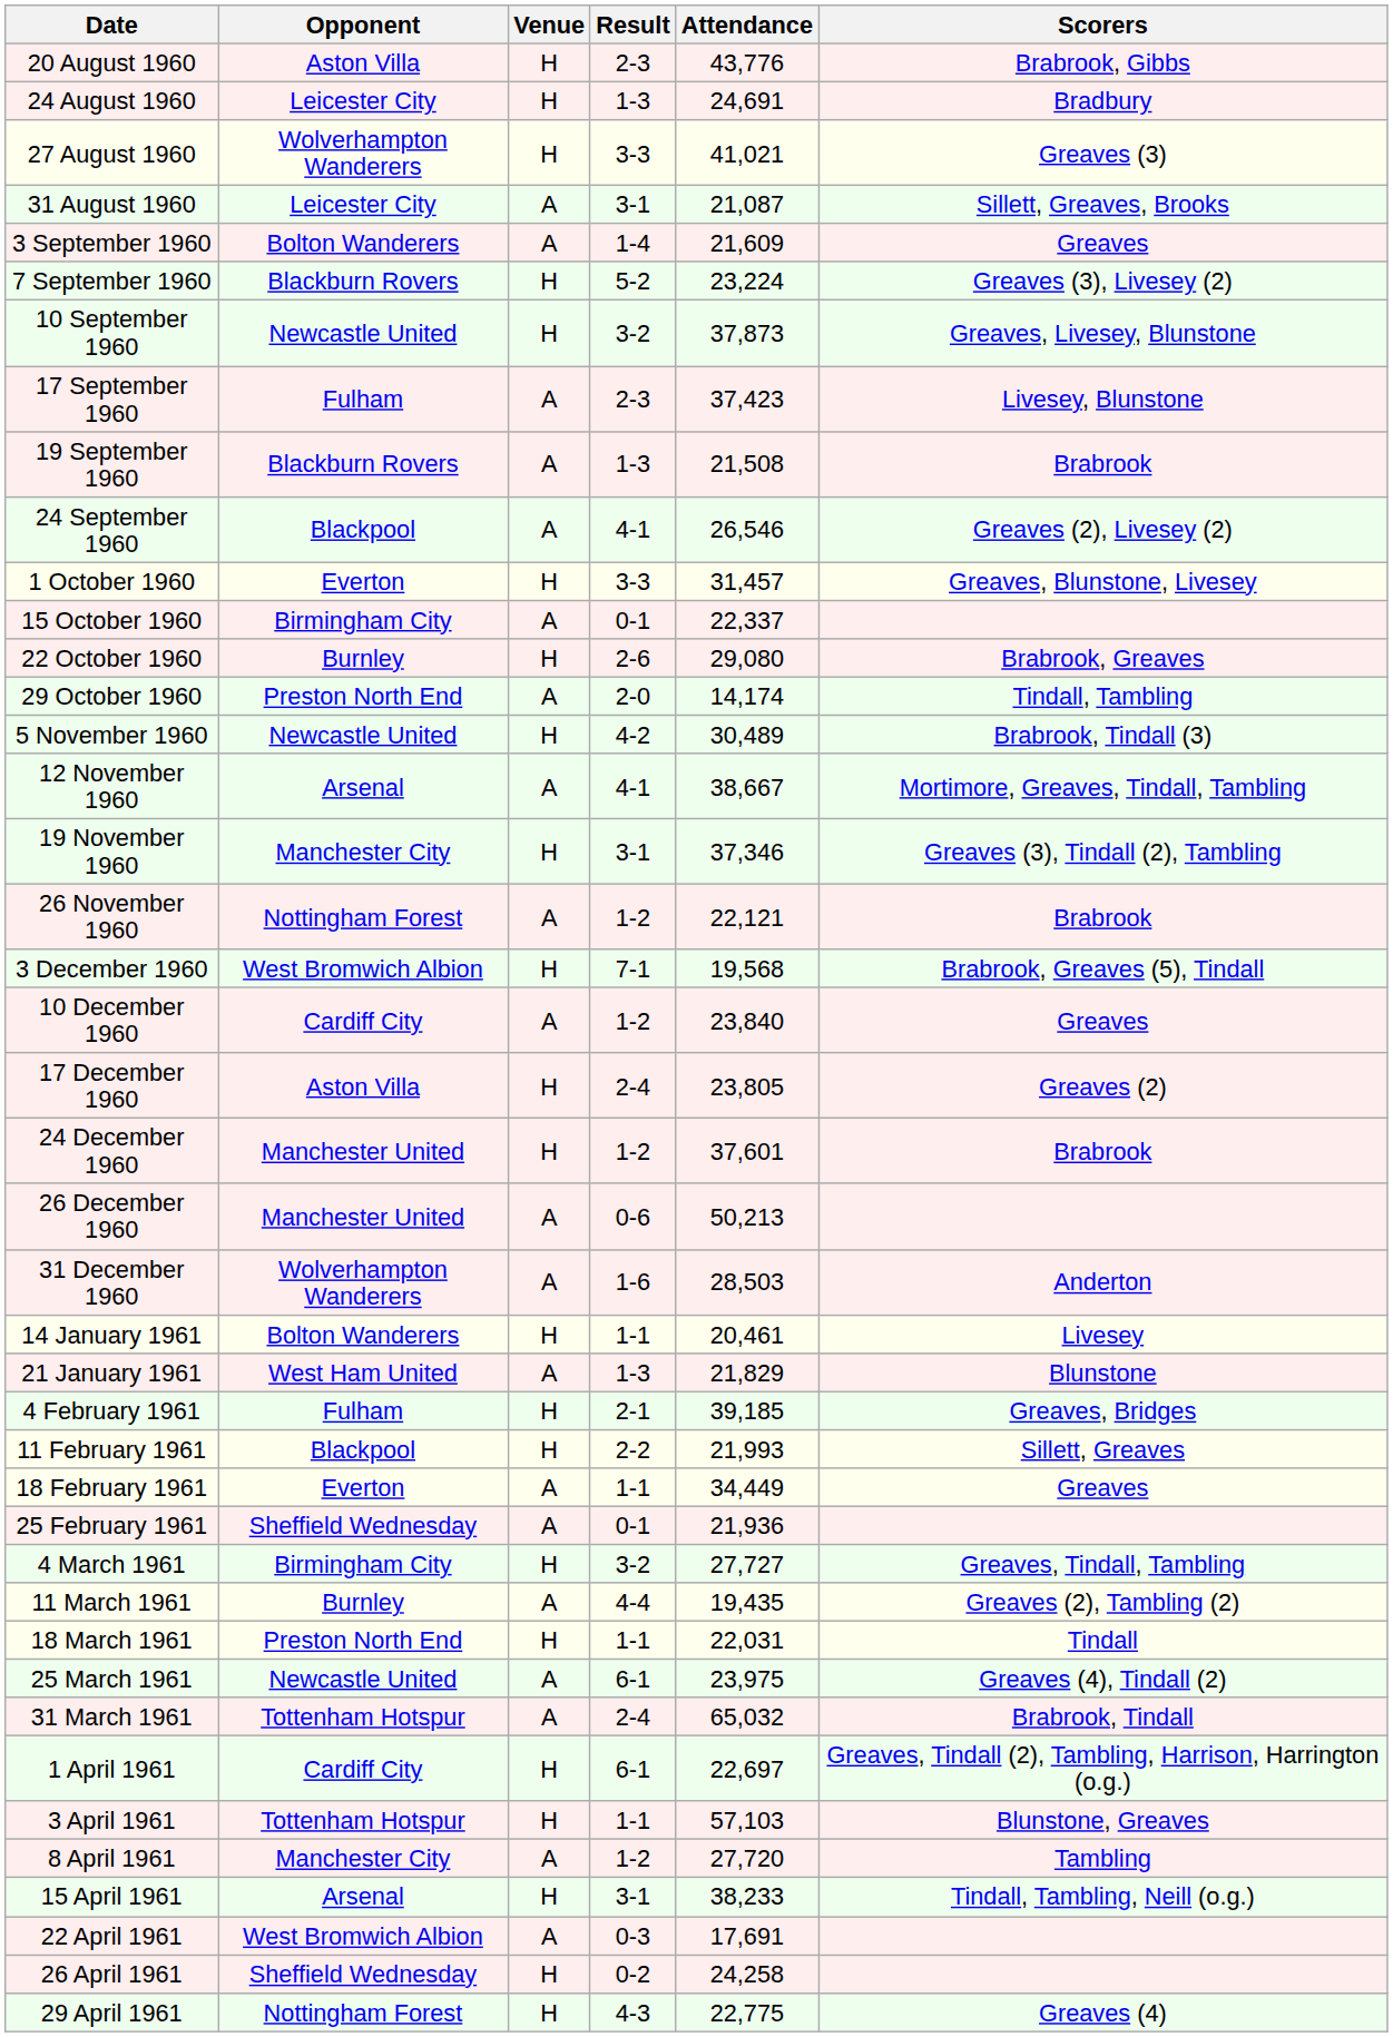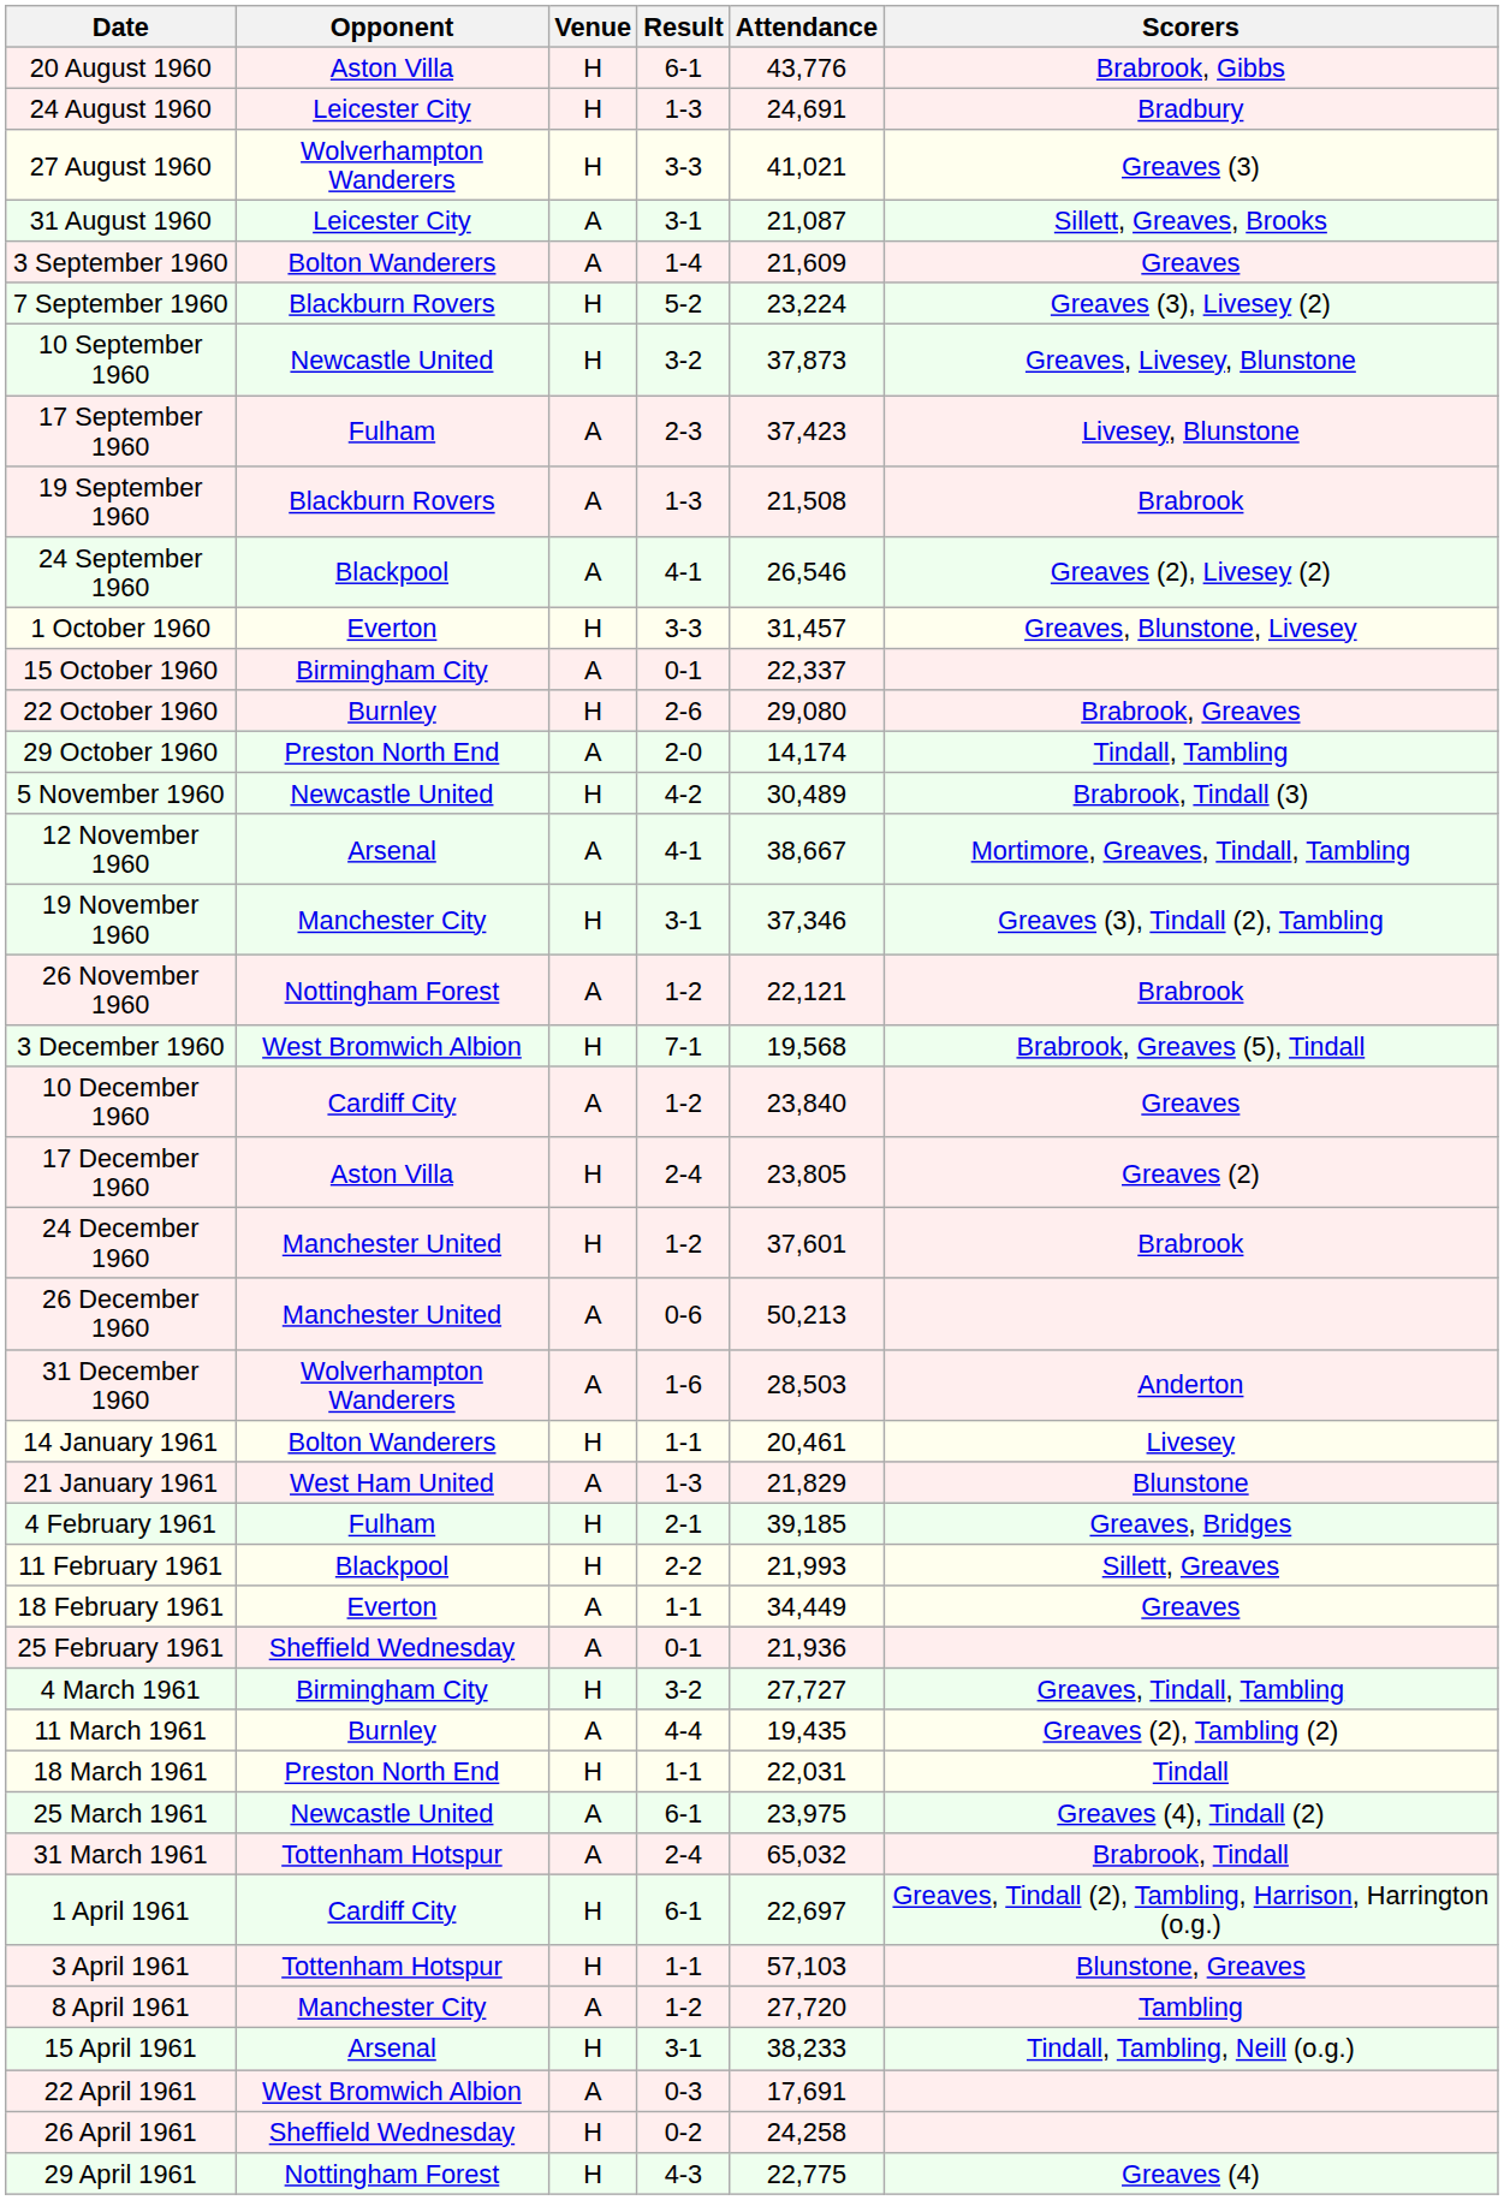 <table class="wikitable sortable" style="font-size:95%; text-align:center">
 <tr>
 <th>Date</th>
 <th>Opponent</th>
 <th>Venue</th>
 <th>Result</th>
 <th>Attendance</th>
 <th>Scorers</th>
 </tr>
 <tr bgcolor = "#FFEEEE">
 <td>20 August 1960</td>
 <td><a href='#'>Aston Villa</a></td>
 <td>H</td>
-<td>2-3</td>
+<td>6-1</td>
 <td>43,776</td>
 <td><a href='#'>Brabrook</a>, <a href='#'>Gibbs</a></td>
 </tr>
 <tr bgcolor = "#FFEEEE">
 <td>24 August 1960</td>
 <td><a href='#'>Leicester City</a></td>
 <td>H</td>
 <td>1-3</td>
 <td>24,691</td>
 <td><a href='#'>Bradbury</a></td>
 </tr>
 <tr bgcolor = "#FFFFEE">
 <td>27 August 1960</td>
 <td><a href='#'>Wolverhampton Wanderers</a></td>
 <td>H</td>
 <td>3-3</td>
 <td>41,021</td>
 <td><a href='#'>Greaves</a> (3)</td>
 </tr>
 <tr bgcolor = "#EEFFEE">
 <td>31 August 1960</td>
 <td><a href='#'>Leicester City</a></td>
 <td>A</td>
 <td>3-1</td>
 <td>21,087</td>
 <td><a href='#'>Sillett</a>, <a href='#'>Greaves</a>, <a href='#'>Brooks</a></td>
 </tr>
 <tr bgcolor = "#FFEEEE">
 <td>3 September 1960</td>
 <td><a href='#'>Bolton Wanderers</a></td>
 <td>A</td>
 <td>1-4</td>
 <td>21,609</td>
 <td><a href='#'>Greaves</a></td>
 </tr>
 <tr bgcolor = "#EEFFEE">
 <td>7 September 1960</td>
 <td><a href='#'>Blackburn Rovers</a></td>
 <td>H</td>
 <td>5-2</td>
 <td>23,224</td>
 <td><a href='#'>Greaves</a> (3), <a href='#'>Livesey</a> (2)</td>
 </tr>
 <tr bgcolor = "#EEFFEE">
 <td>10 September 1960</td>
 <td><a href='#'>Newcastle United</a></td>
 <td>H</td>
 <td>3-2</td>
 <td>37,873</td>
 <td><a href='#'>Greaves</a>, <a href='#'>Livesey</a>, <a href='#'>Blunstone</a></td>
 </tr>
 <tr bgcolor = "#FFEEEE">
 <td>17 September 1960</td>
 <td><a href='#'>Fulham</a></td>
 <td>A</td>
 <td>2-3</td>
 <td>37,423</td>
 <td><a href='#'>Livesey</a>, <a href='#'>Blunstone</a></td>
 </tr>
 <tr bgcolor = "#FFEEEE">
 <td>19 September 1960</td>
 <td><a href='#'>Blackburn Rovers</a></td>
 <td>A</td>
 <td>1-3</td>
 <td>21,508</td>
 <td><a href='#'>Brabrook</a></td>
 </tr>
 <tr bgcolor = "#EEFFEE">
 <td>24 September 1960</td>
 <td><a href='#'>Blackpool</a></td>
 <td>A</td>
 <td>4-1</td>
 <td>26,546</td>
 <td><a href='#'>Greaves</a> (2), <a href='#'>Livesey</a> (2)</td>
 </tr>
 <tr bgcolor = "#FFFFEE">
 <td>1 October 1960</td>
 <td><a href='#'>Everton</a></td>
 <td>H</td>
 <td>3-3</td>
 <td>31,457</td>
 <td><a href='#'>Greaves</a>, <a href='#'>Blunstone</a>, <a href='#'>Livesey</a></td>
 </tr>
 <tr bgcolor = "#FFEEEE">
 <td>15 October 1960</td>
 <td><a href='#'>Birmingham City</a></td>
 <td>A</td>
 <td>0-1</td>
 <td>22,337</td>
 <td></td>
 </tr>
 <tr bgcolor = "#FFEEEE">
 <td>22 October 1960</td>
 <td><a href='#'>Burnley</a></td>
 <td>H</td>
 <td>2-6</td>
 <td>29,080</td>
 <td><a href='#'>Brabrook</a>, <a href='#'>Greaves</a></td>
 </tr>
 <tr bgcolor = "#EEFFEE">
 <td>29 October 1960</td>
 <td><a href='#'>Preston North End</a></td>
 <td>A</td>
 <td>2-0</td>
 <td>14,174</td>
 <td><a href='#'>Tindall</a>, <a href='#'>Tambling</a></td>
 </tr>
 <tr bgcolor = "#EEFFEE">
 <td>5 November 1960</td>
 <td><a href='#'>Newcastle United</a></td>
 <td>H</td>
 <td>4-2</td>
 <td>30,489</td>
 <td><a href='#'>Brabrook</a>, <a href='#'>Tindall</a> (3)</td>
 </tr>
 <tr bgcolor = "#EEFFEE">
 <td>12 November 1960</td>
 <td><a href='#'>Arsenal</a></td>
 <td>A</td>
 <td>4-1</td>
 <td>38,667</td>
 <td><a href='#'>Mortimore</a>, <a href='#'>Greaves</a>, <a href='#'>Tindall</a>, <a href='#'>Tambling</a></td>
 </tr>
 <tr bgcolor = "#EEFFEE">
 <td>19 November 1960</td>
 <td><a href='#'>Manchester City</a></td>
 <td>H</td>
 <td>3-1</td>
 <td>37,346</td>
 <td><a href='#'>Greaves</a> (3), <a href='#'>Tindall</a> (2), <a href='#'>Tambling</a></td>
 </tr>
 <tr bgcolor = "#FFEEEE">
 <td>26 November 1960</td>
 <td><a href='#'>Nottingham Forest</a></td>
 <td>A</td>
 <td>1-2</td>
 <td>22,121</td>
 <td><a href='#'>Brabrook</a></td>
 </tr>
 <tr bgcolor = "#EEFFEE">
 <td>3 December 1960</td>
 <td><a href='#'>West Bromwich Albion</a></td>
 <td>H</td>
 <td>7-1</td>
 <td>19,568</td>
 <td><a href='#'>Brabrook</a>, <a href='#'>Greaves</a> (5), <a href='#'>Tindall</a></td>
 </tr>
 <tr bgcolor = "#FFEEEE">
 <td>10 December 1960</td>
 <td><a href='#'>Cardiff City</a></td>
 <td>A</td>
 <td>1-2</td>
 <td>23,840</td>
 <td><a href='#'>Greaves</a></td>
 </tr>
 <tr bgcolor = "#FFEEEE">
 <td>17 December 1960</td>
 <td><a href='#'>Aston Villa</a></td>
 <td>H</td>
 <td>2-4</td>
 <td>23,805</td>
 <td><a href='#'>Greaves</a> (2)</td>
 </tr>
 <tr bgcolor = "#FFEEEE">
 <td>24 December 1960</td>
 <td><a href='#'>Manchester United</a></td>
 <td>H</td>
 <td>1-2</td>
 <td>37,601</td>
 <td><a href='#'>Brabrook</a></td>
 </tr>
 <tr bgcolor = "#FFEEEE">
 <td>26 December 1960</td>
 <td><a href='#'>Manchester United</a></td>
 <td>A</td>
 <td>0-6</td>
 <td>50,213</td>
 <td></td>
 </tr>
 <tr bgcolor = "#FFEEEE">
 <td>31 December 1960</td>
 <td><a href='#'>Wolverhampton Wanderers</a></td>
 <td>A</td>
 <td>1-6</td>
 <td>28,503</td>
 <td><a href='#'>Anderton</a></td>
 </tr>
 <tr bgcolor = "#FFFFEE">
 <td>14 January 1961</td>
 <td><a href='#'>Bolton Wanderers</a></td>
 <td>H</td>
 <td>1-1</td>
 <td>20,461</td>
 <td><a href='#'>Livesey</a></td>
 </tr>
 <tr bgcolor = "#FFEEEE">
 <td>21 January 1961</td>
 <td><a href='#'>West Ham United</a></td>
 <td>A</td>
 <td>1-3</td>
 <td>21,829</td>
 <td><a href='#'>Blunstone</a></td>
 </tr>
 <tr bgcolor = "#EEFFEE">
 <td>4 February 1961</td>
 <td><a href='#'>Fulham</a></td>
 <td>H</td>
 <td>2-1</td>
 <td>39,185</td>
 <td><a href='#'>Greaves</a>, <a href='#'>Bridges</a></td>
 </tr>
 <tr bgcolor = "#FFFFEE">
 <td>11 February 1961</td>
 <td><a href='#'>Blackpool</a></td>
 <td>H</td>
 <td>2-2</td>
 <td>21,993</td>
 <td><a href='#'>Sillett</a>, <a href='#'>Greaves</a></td>
 </tr>
 <tr bgcolor = "#FFFFEE">
 <td>18 February 1961</td>
 <td><a href='#'>Everton</a></td>
 <td>A</td>
 <td>1-1</td>
 <td>34,449</td>
 <td><a href='#'>Greaves</a></td>
 </tr>
 <tr bgcolor = "#FFEEEE">
 <td>25 February 1961</td>
 <td><a href='#'>Sheffield Wednesday</a></td>
 <td>A</td>
 <td>0-1</td>
 <td>21,936</td>
 <td></td>
 </tr>
 <tr bgcolor = "#EEFFEE">
 <td>4 March 1961</td>
 <td><a href='#'>Birmingham City</a></td>
 <td>H</td>
 <td>3-2</td>
 <td>27,727</td>
 <td><a href='#'>Greaves</a>, <a href='#'>Tindall</a>, <a href='#'>Tambling</a></td>
 </tr>
 <tr bgcolor = "#FFFFEE">
 <td>11 March 1961</td>
 <td><a href='#'>Burnley</a></td>
 <td>A</td>
 <td>4-4</td>
 <td>19,435</td>
 <td><a href='#'>Greaves</a> (2), <a href='#'>Tambling</a> (2)</td>
 </tr>
 <tr bgcolor = "#FFFFEE">
 <td>18 March 1961</td>
 <td><a href='#'>Preston North End</a></td>
 <td>H</td>
 <td>1-1</td>
 <td>22,031</td>
 <td><a href='#'>Tindall</a></td>
 </tr>
 <tr bgcolor = "#EEFFEE">
 <td>25 March 1961</td>
 <td><a href='#'>Newcastle United</a></td>
 <td>A</td>
 <td>6-1</td>
 <td>23,975</td>
 <td><a href='#'>Greaves</a> (4), <a href='#'>Tindall</a> (2)</td>
 </tr>
 <tr bgcolor = "#FFEEEE">
 <td>31 March 1961</td>
 <td><a href='#'>Tottenham Hotspur</a></td>
 <td>A</td>
 <td>2-4</td>
 <td>65,032</td>
 <td><a href='#'>Brabrook</a>, <a href='#'>Tindall</a></td>
 </tr>
 <tr bgcolor = "#EEFFEE">
 <td>1 April 1961</td>
 <td><a href='#'>Cardiff City</a></td>
 <td>H</td>
 <td>6-1</td>
 <td>22,697</td>
 <td><a href='#'>Greaves</a>, <a href='#'>Tindall</a> (2), <a href='#'>Tambling</a>, <a href='#'>Harrison</a>, Harrington (o.g.)</td>
 </tr>
 <tr bgcolor = "#FFEEEE">
 <td>3 April 1961</td>
 <td><a href='#'>Tottenham Hotspur</a></td>
 <td>H</td>
 <td>1-1</td>
 <td>57,103</td>
 <td><a href='#'>Blunstone</a>, <a href='#'>Greaves</a></td>
 </tr>
 <tr bgcolor = "#FFEEEE">
 <td>8 April 1961</td>
 <td><a href='#'>Manchester City</a></td>
 <td>A</td>
 <td>1-2</td>
 <td>27,720</td>
 <td><a href='#'>Tambling</a></td>
 </tr>
 <tr bgcolor = "#EEFFEE">
 <td>15 April 1961</td>
 <td><a href='#'>Arsenal</a></td>
 <td>H</td>
 <td>3-1</td>
 <td>38,233</td>
 <td><a href='#'>Tindall</a>, <a href='#'>Tambling</a>, <a href='#'>Neill</a> (o.g.)</td>
 </tr>
 <tr bgcolor = "#FFEEEE">
 <td>22 April 1961</td>
 <td><a href='#'>West Bromwich Albion</a></td>
 <td>A</td>
 <td>0-3</td>
 <td>17,691</td>
 <td></td>
 </tr>
 <tr bgcolor = "#FFEEEE">
 <td>26 April 1961</td>
 <td><a href='#'>Sheffield Wednesday</a></td>
 <td>H</td>
 <td>0-2</td>
 <td>24,258</td>
 <td></td>
 </tr>
 <tr bgcolor = "#EEFFEE">
 <td>29 April 1961</td>
 <td><a href='#'>Nottingham Forest</a></td>
 <td>H</td>
 <td>4-3</td>
 <td>22,775</td>
 <td><a href='#'>Greaves</a> (4)</td>
 </tr>
 </table>
